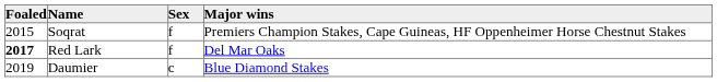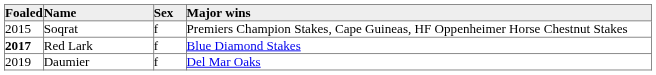 <table border="1" cellpadding="0" style="border-collapse: collapse; font-size:90%">
 <tr bgcolor="#eeeeee">
 <td width="35px"><strong>Foaled</strong></td>
 <td width="120px"><strong>Name</strong></td>
 <td width="35px"><strong>Sex</strong></td>
 <td width="510px"><strong>Major wins</strong></td>
 </tr>
 <tr>
 <td>2015</td>
 <td>Soqrat</td>
 <td>f</td>
 <td>Premiers Champion Stakes, Cape Guineas, HF Oppenheimer Horse Chestnut Stakes</td>
 </tr>
 <tr>
 <td><strong>2017</strong></td>
 <td>Red Lark</td>
 <td>f</td>
-<td><a href='#'>Del Mar Oaks</a></td>
+<td><a href='#'>Blue Diamond Stakes</a></td>
 </tr>
 <tr>
 <td>2019</td>
 <td>Daumier</td>
-<td>c</td>
-<td><a href='#'>Blue Diamond Stakes</a></td>
+<td>f</td>
+<td><a href='#'>Del Mar Oaks</a></td>
 </tr>
 </table>
